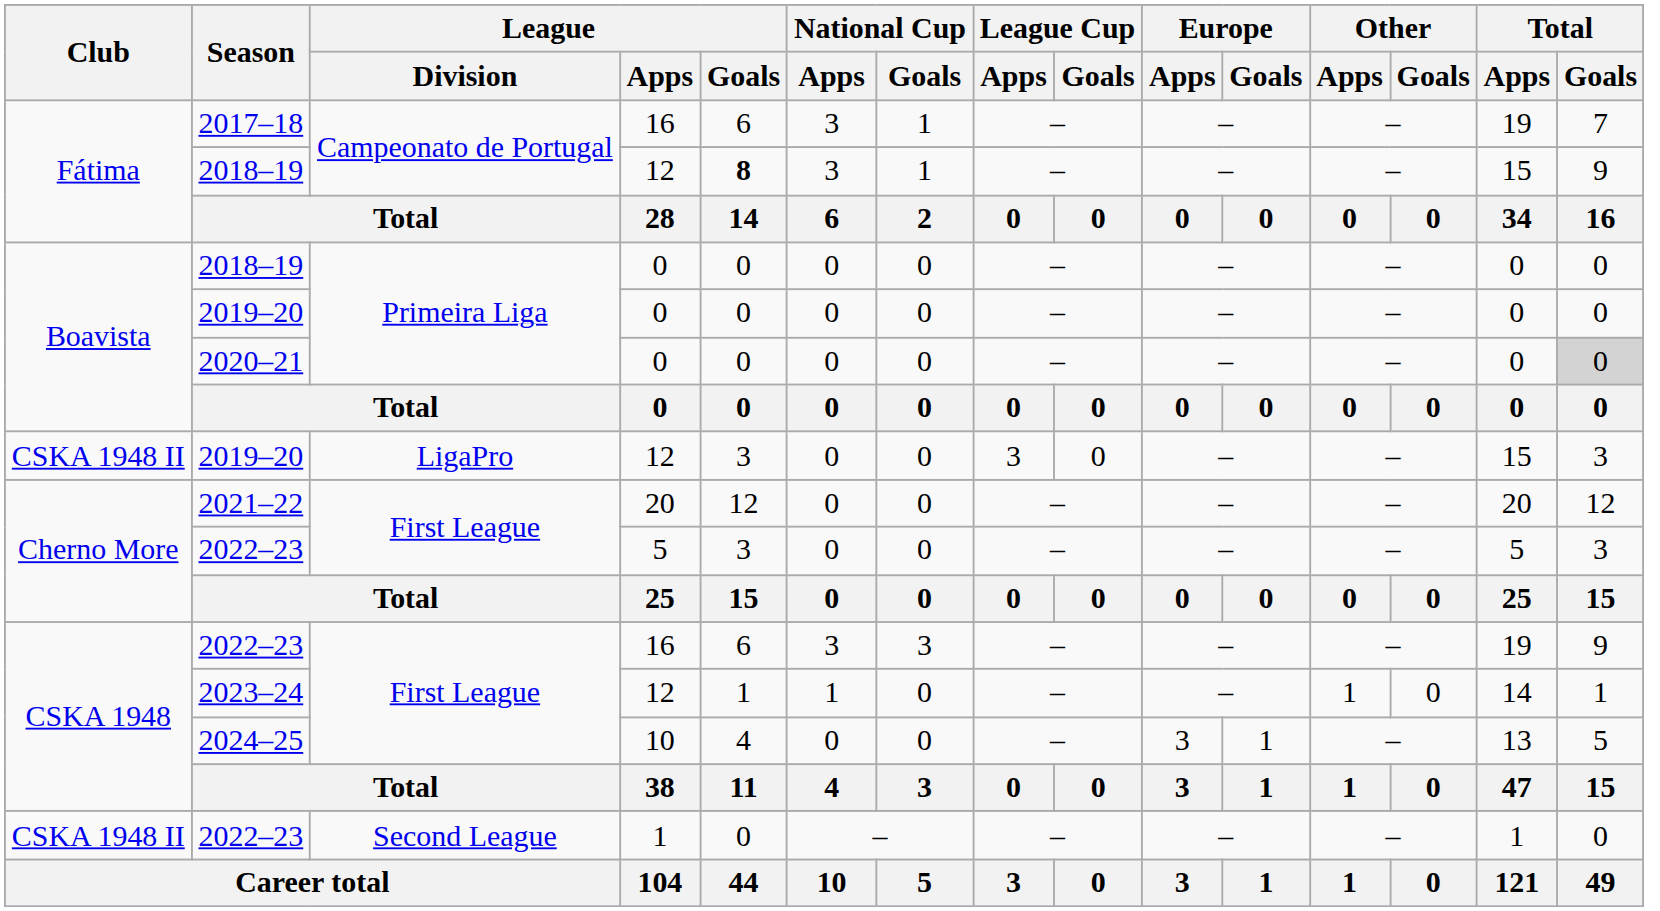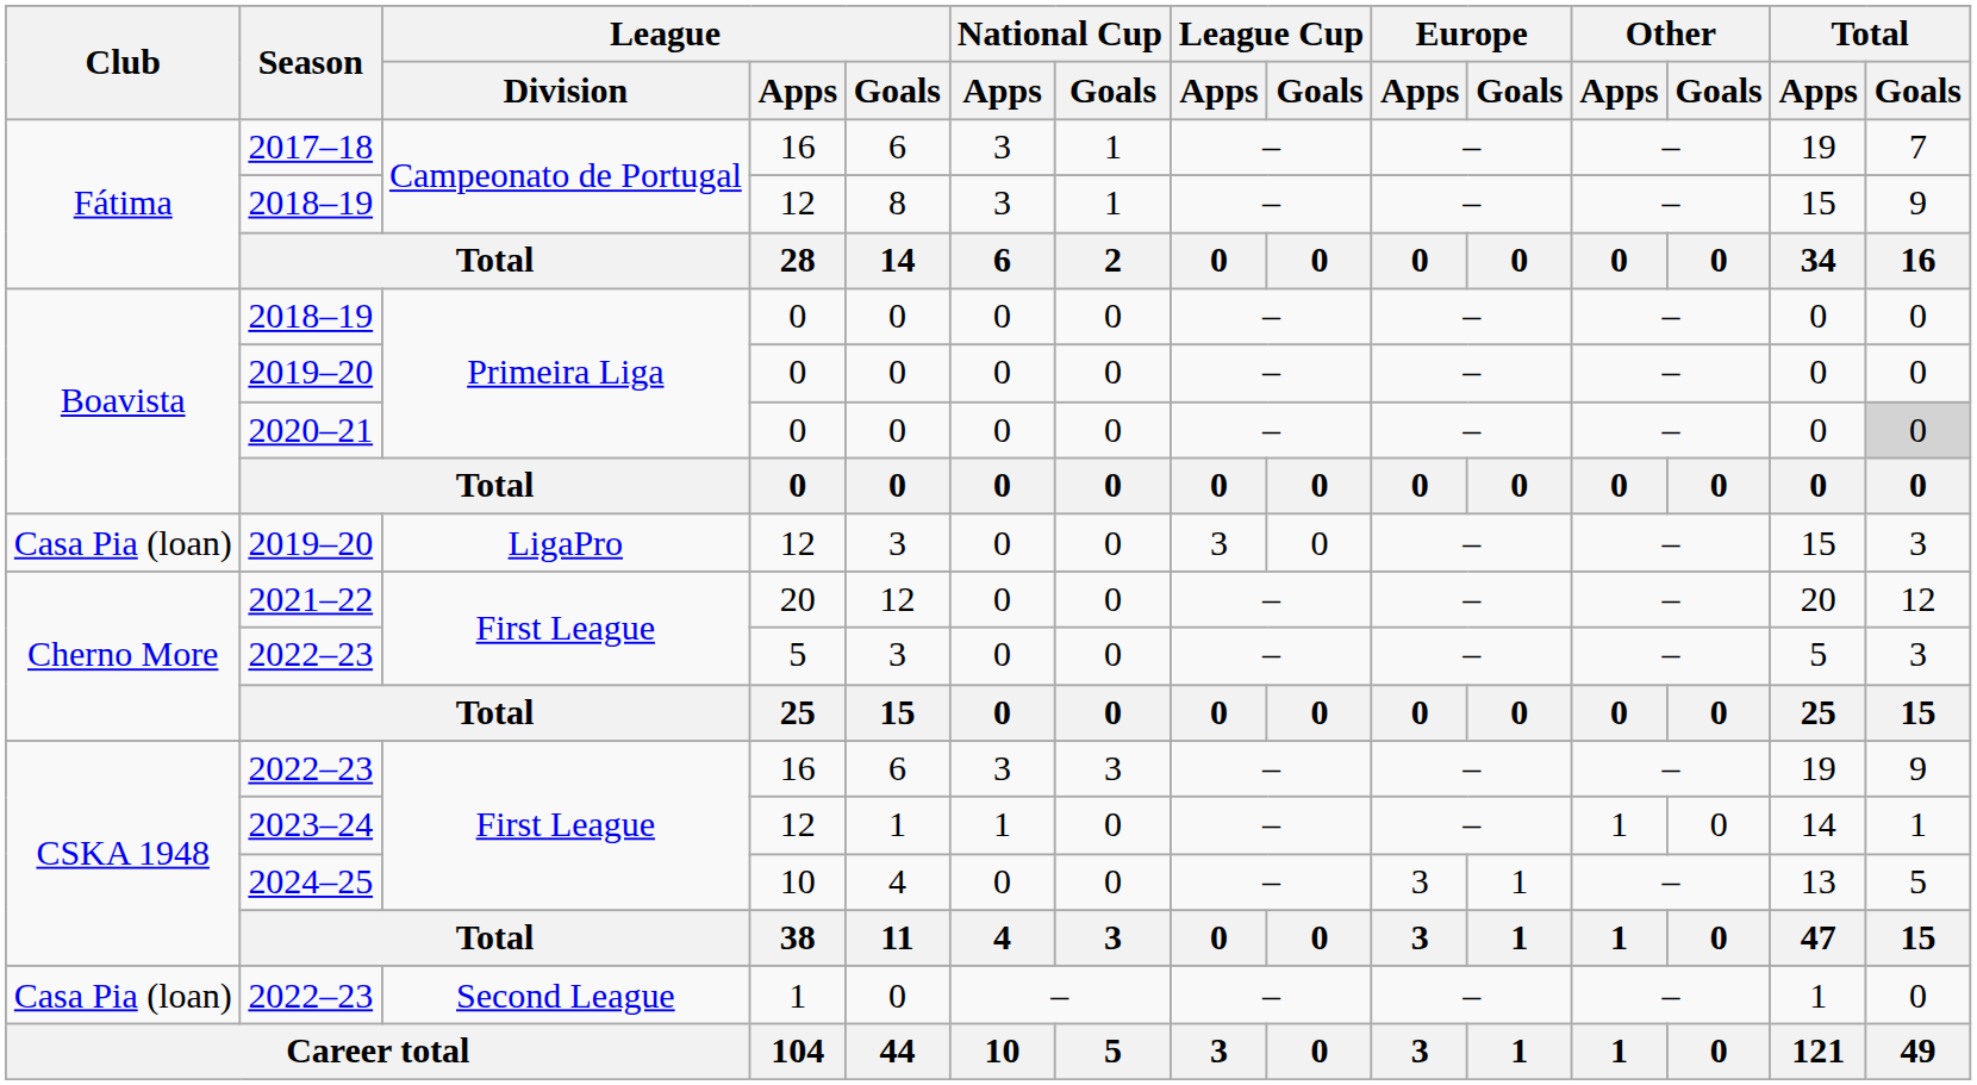 <table class="wikitable" style="text-align: center">
 <tr>
 <th rowspan="2">Club</th>
 <th rowspan="2">Season</th>
 <th colspan="3">League</th>
 <th colspan="2">National Cup</th>
 <th colspan="2">League Cup</th>
 <th colspan="2">Europe</th>
 <th colspan="2">Other</th>
 <th colspan="2">Total</th>
 </tr>
 <tr>
 <th>Division</th>
 <th>Apps</th>
 <th>Goals</th>
 <th>Apps</th>
 <th>Goals</th>
 <th>Apps</th>
 <th>Goals</th>
 <th>Apps</th>
 <th>Goals</th>
 <th>Apps</th>
 <th>Goals</th>
 <th>Apps</th>
 <th>Goals</th>
 </tr>
 <tr>
 <td rowspan="3"><a href='#'>Fátima</a></td>
 <td><a href='#'>2017–18</a></td>
 <td rowspan="2"><a href='#'>Campeonato de Portugal</a></td>
 <td>16</td>
 <td>6</td>
 <td>3</td>
 <td>1</td>
 <td colspan="2">–</td>
 <td colspan="2">–</td>
 <td colspan="2">–</td>
 <td>19</td>
 <td>7</td>
 </tr>
 <tr>
 <td><a href='#'>2018–19</a></td>
 <td>12</td>
-<td><strong>8</strong></td>
+<td>8</td>
 <td>3</td>
 <td>1</td>
 <td colspan="2">–</td>
 <td colspan="2">–</td>
 <td colspan="2">–</td>
 <td>15</td>
 <td>9</td>
 </tr>
 <tr>
 <th colspan="2"><strong>Total</strong></th>
 <th>28</th>
 <th>14</th>
 <th>6</th>
 <th>2</th>
 <th>0</th>
 <th>0</th>
 <th>0</th>
 <th>0</th>
 <th>0</th>
 <th>0</th>
 <th>34</th>
 <th>16</th>
 </tr>
 <tr>
 <td rowspan="4"><a href='#'>Boavista</a></td>
 <td><a href='#'>2018–19</a></td>
 <td rowspan="3"><a href='#'>Primeira Liga</a></td>
 <td>0</td>
 <td>0</td>
 <td>0</td>
 <td>0</td>
 <td colspan="2">–</td>
 <td colspan="2">–</td>
 <td colspan="2">–</td>
 <td>0</td>
 <td>0</td>
 </tr>
 <tr>
 <td><a href='#'>2019–20</a></td>
 <td>0</td>
 <td>0</td>
 <td>0</td>
 <td>0</td>
 <td colspan="2">–</td>
 <td colspan="2">–</td>
 <td colspan="2">–</td>
 <td>0</td>
 <td>0</td>
 </tr>
 <tr>
 <td><a href='#'>2020–21</a></td>
 <td>0</td>
 <td>0</td>
 <td>0</td>
 <td>0</td>
 <td colspan="2">–</td>
 <td colspan="2">–</td>
 <td colspan="2">–</td>
 <td>0</td>
 <td style="background: lightgrey;">0</td>
 </tr>
 <tr>
 <th colspan="2"><strong>Total</strong></th>
 <th>0</th>
 <th>0</th>
 <th>0</th>
 <th>0</th>
 <th>0</th>
 <th>0</th>
 <th>0</th>
 <th>0</th>
 <th>0</th>
 <th>0</th>
 <th>0</th>
 <th>0</th>
 </tr>
 <tr>
-<td><a href='#'>CSKA 1948 II</a></td>
+<td><a href='#'>Casa Pia</a> (loan)</td>
 <td><a href='#'>2019–20</a></td>
 <td><a href='#'>LigaPro</a></td>
 <td>12</td>
 <td>3</td>
 <td>0</td>
 <td>0</td>
 <td>3</td>
 <td>0</td>
 <td colspan="2">–</td>
 <td colspan="2">–</td>
 <td>15</td>
 <td>3</td>
 </tr>
 <tr>
 <td rowspan="3"><a href='#'>Cherno More</a></td>
 <td><a href='#'>2021–22</a></td>
 <td rowspan="2"><a href='#'>First League</a></td>
 <td>20</td>
 <td>12</td>
 <td>0</td>
 <td>0</td>
 <td colspan="2">–</td>
 <td colspan="2">–</td>
 <td colspan="2">–</td>
 <td>20</td>
 <td>12</td>
 </tr>
 <tr>
 <td><a href='#'>2022–23</a></td>
 <td>5</td>
 <td>3</td>
 <td>0</td>
 <td>0</td>
 <td colspan="2">–</td>
 <td colspan="2">–</td>
 <td colspan="2">–</td>
 <td>5</td>
 <td>3</td>
 </tr>
 <tr>
 <th colspan="2"><strong>Total</strong></th>
 <th>25</th>
 <th>15</th>
 <th>0</th>
 <th>0</th>
 <th>0</th>
 <th>0</th>
 <th>0</th>
 <th>0</th>
 <th>0</th>
 <th>0</th>
 <th>25</th>
 <th>15</th>
 </tr>
 <tr>
 <td rowspan="4"><a href='#'>CSKA 1948</a></td>
 <td><a href='#'>2022–23</a></td>
 <td rowspan="3"><a href='#'>First League</a></td>
 <td>16</td>
 <td>6</td>
 <td>3</td>
 <td>3</td>
 <td colspan="2">–</td>
 <td colspan="2">–</td>
 <td colspan="2">–</td>
 <td>19</td>
 <td>9</td>
 </tr>
 <tr>
 <td><a href='#'>2023–24</a></td>
 <td>12</td>
 <td>1</td>
 <td>1</td>
 <td>0</td>
 <td colspan="2">–</td>
 <td colspan="2">–</td>
 <td>1</td>
 <td>0</td>
 <td>14</td>
 <td>1</td>
 </tr>
 <tr>
 <td><a href='#'>2024–25</a></td>
 <td>10</td>
 <td>4</td>
 <td>0</td>
 <td>0</td>
 <td colspan="2">–</td>
 <td>3</td>
 <td>1</td>
 <td colspan="2">–</td>
 <td>13</td>
 <td>5</td>
 </tr>
 <tr>
 <th colspan="2"><strong>Total</strong></th>
 <th>38</th>
 <th>11</th>
 <th>4</th>
 <th>3</th>
 <th>0</th>
 <th>0</th>
 <th>3</th>
 <th>1</th>
 <th>1</th>
 <th>0</th>
 <th>47</th>
 <th>15</th>
 </tr>
 <tr>
-<td><a href='#'>CSKA 1948 II</a></td>
+<td><a href='#'>Casa Pia</a> (loan)</td>
 <td><a href='#'>2022–23</a></td>
 <td><a href='#'>Second League</a></td>
 <td>1</td>
 <td>0</td>
 <td colspan="2">–</td>
 <td colspan="2">–</td>
 <td colspan="2">–</td>
 <td colspan="2">–</td>
 <td>1</td>
 <td>0</td>
 </tr>
 <tr>
 <th colspan="3"><strong>Career total</strong></th>
 <th>104</th>
 <th>44</th>
 <th>10</th>
 <th>5</th>
 <th>3</th>
 <th>0</th>
 <th>3</th>
 <th>1</th>
 <th>1</th>
 <th>0</th>
 <th>121</th>
 <th>49</th>
 </tr>
 </table>
